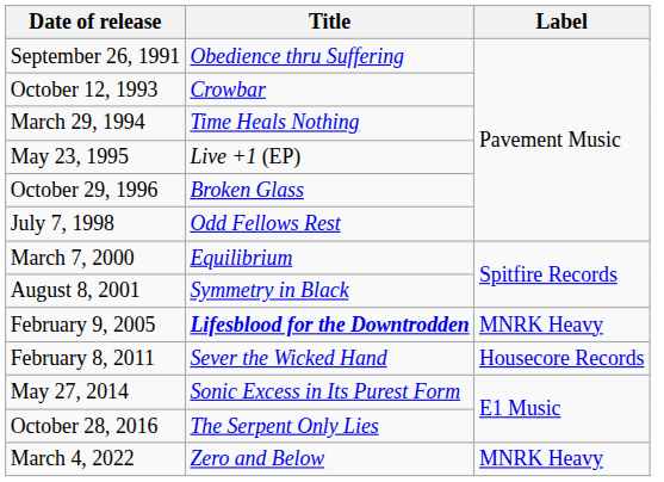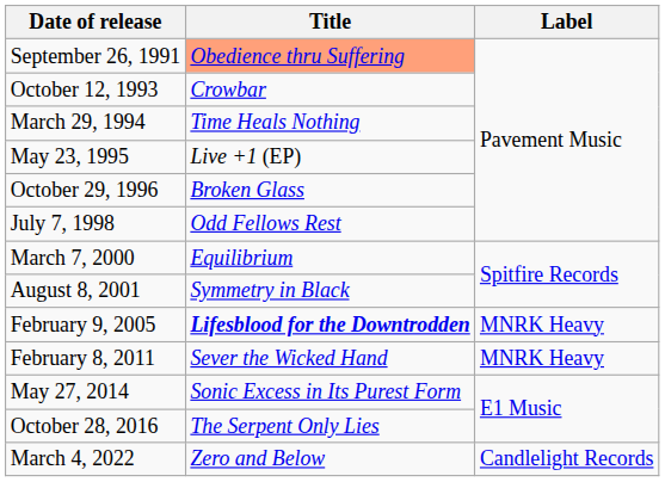 <table class="wikitable">
 <tr>
 <th>Date of release</th>
 <th>Title</th>
 <th>Label</th>
 </tr>
 <tr>
 <td>September 26, 1991</td>
-<td><em><a href='#'>Obedience thru Suffering</a></em></td>
+<td style="background: lightsalmon;"><em><a href='#'>Obedience thru Suffering</a></em></td>
 <td rowspan="6">Pavement Music</td>
 </tr>
 <tr>
 <td>October 12, 1993</td>
 <td><em><a href='#'>Crowbar</a></em></td>
 </tr>
 <tr>
 <td>March 29, 1994</td>
 <td><em><a href='#'>Time Heals Nothing</a></em></td>
 </tr>
 <tr>
 <td>May 23, 1995</td>
 <td><em>Live +1</em> (EP)</td>
 </tr>
 <tr>
 <td>October 29, 1996</td>
 <td><em><a href='#'>Broken Glass</a></em></td>
 </tr>
 <tr>
 <td>July 7, 1998</td>
 <td><em><a href='#'>Odd Fellows Rest</a></em></td>
 </tr>
 <tr>
 <td>March 7, 2000</td>
 <td><em><a href='#'>Equilibrium</a></em></td>
 <td rowspan="2"><a href='#'>Spitfire Records</a></td>
 </tr>
 <tr>
 <td>August 8, 2001</td>
 <td><em><a href='#'>Symmetry in Black</a></em></td>
 </tr>
 <tr>
 <td>February 9, 2005</td>
 <td><strong><em><a href='#'>Lifesblood for the Downtrodden</a></em></strong></td>
 <td><a href='#'>MNRK Heavy</a></td>
 </tr>
 <tr>
 <td>February 8, 2011</td>
 <td><em><a href='#'>Sever the Wicked Hand</a></em></td>
-<td><a href='#'>Housecore Records</a></td>
+<td><a href='#'>MNRK Heavy</a></td>
 </tr>
 <tr>
 <td>May 27, 2014</td>
 <td><em><a href='#'>Sonic Excess in Its Purest Form</a></em></td>
 <td rowspan="2"><a href='#'>E1 Music</a></td>
 </tr>
 <tr>
 <td>October 28, 2016</td>
 <td><em><a href='#'>The Serpent Only Lies</a></em></td>
 </tr>
 <tr>
 <td>March 4, 2022</td>
 <td><em><a href='#'>Zero and Below</a></em></td>
-<td><a href='#'>MNRK Heavy</a></td>
+<td><a href='#'>Candlelight Records</a></td>
 </tr>
 </table>
